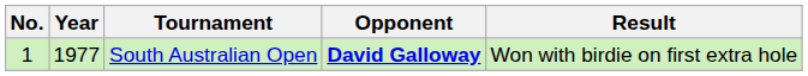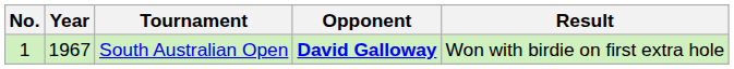 <table class="wikitable" style="font-size:95%;">
 <tr>
 <th>No.</th>
 <th>Year</th>
 <th>Tournament</th>
 <th>Opponent</th>
 <th>Result</th>
 </tr>
 <tr style="background:#D0F0C0;">
 <td align=center>1</td>
-<td>1977</td>
+<td>1967</td>
 <td><a href='#'>South Australian Open</a></td>
 <td><strong> <a href='#'>David Galloway</a></strong></td>
 <td>Won with birdie on first extra hole</td>
 </tr>
 </table>
